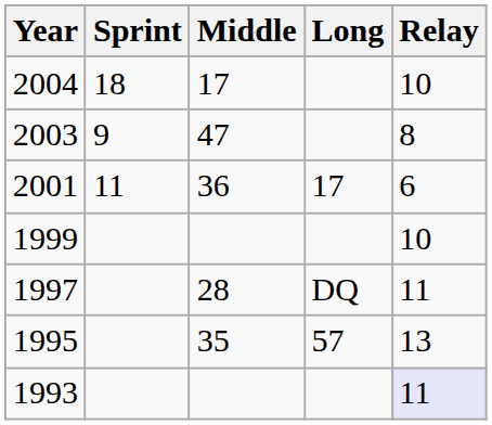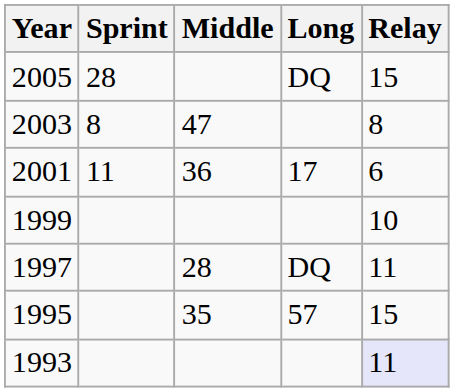 <table class="wikitable">
 <tr>
 <th>Year</th>
 <th>Sprint</th>
 <th>Middle</th>
 <th>Long</th>
 <th>Relay</th>
 </tr>
 <tr>
-<td>2004</td>
-<td>18</td>
-<td>17</td>
+<td>2005</td>
+<td>28</td>
 <td></td>
-<td>10</td>
+<td>DQ</td>
+<td>15</td>
 </tr>
 <tr>
 <td>2003</td>
-<td>9</td>
+<td>8</td>
 <td>47</td>
 <td></td>
 <td>8</td>
 </tr>
 <tr>
 <td>2001</td>
 <td>11</td>
 <td>36</td>
 <td>17</td>
 <td>6</td>
 </tr>
 <tr>
 <td>1999</td>
 <td></td>
 <td></td>
 <td></td>
 <td>10</td>
 </tr>
 <tr>
 <td>1997</td>
 <td></td>
 <td>28</td>
 <td>DQ</td>
 <td>11</td>
 </tr>
 <tr>
 <td>1995</td>
 <td></td>
 <td>35</td>
 <td>57</td>
-<td>13</td>
+<td>15</td>
 </tr>
 <tr>
 <td>1993</td>
 <td></td>
 <td></td>
 <td></td>
 <td style="background: lavender;">11</td>
 </tr>
 </table>
